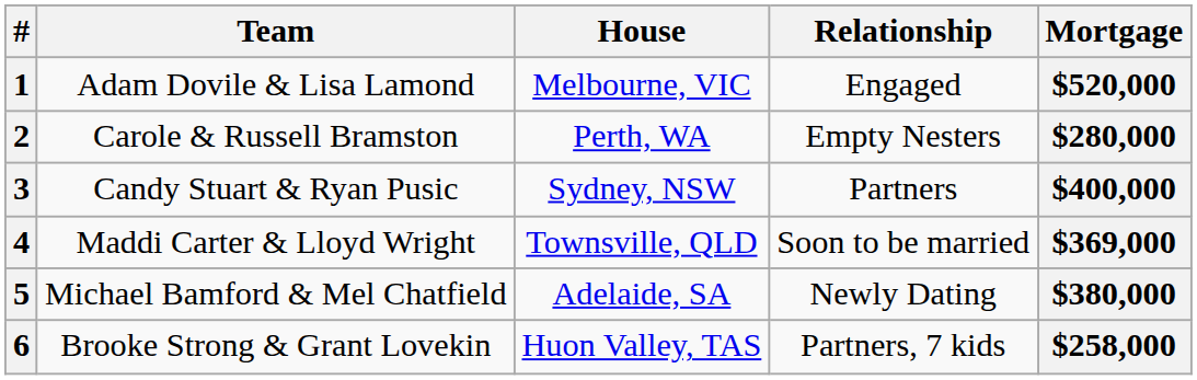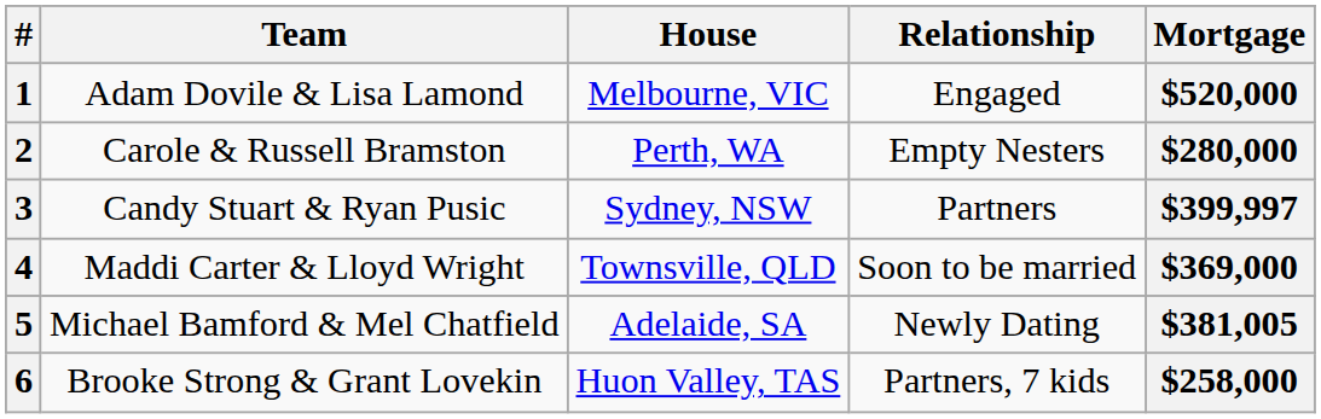 <table class="wikitable" style="text-align:center">
 <tr valign="top">
 <th>#</th>
 <th>Team</th>
 <th>House</th>
 <th>Relationship</th>
 <th>Mortgage</th>
 </tr>
 <tr>
 <th scope="col" style="background; color:black;">1</th>
 <td>Adam Dovile & Lisa Lamond</td>
 <td><a href='#'>Melbourne, VIC</a></td>
 <td>Engaged</td>
 <th>$520,000</th>
 </tr>
 <tr>
 <th scope="col" style="background:; color:black;">2</th>
 <td>Carole & Russell Bramston</td>
 <td><a href='#'>Perth, WA</a></td>
 <td>Empty Nesters</td>
 <th>$280,000</th>
 </tr>
 <tr>
 <th scope="col" style="background:; color:black;">3</th>
 <td>Candy Stuart & Ryan Pusic</td>
 <td><a href='#'>Sydney, NSW</a></td>
 <td>Partners</td>
-<th>$400,000</th>
+<th>$399,997</th>
 </tr>
 <tr>
 <th scope="col" style="background:; color:black;">4</th>
 <td>Maddi Carter & Lloyd Wright</td>
 <td><a href='#'>Townsville, QLD</a></td>
 <td>Soon to be married</td>
 <th>$369,000</th>
 </tr>
 <tr>
 <th scope="col" style="background:; color:black;">5</th>
 <td>Michael Bamford & Mel Chatfield</td>
 <td><a href='#'>Adelaide, SA</a></td>
 <td>Newly Dating</td>
-<th>$380,000</th>
+<th>$381,005</th>
 </tr>
 <tr>
 <th scope="col" style="background:; color:black;">6</th>
 <td>Brooke Strong & Grant Lovekin</td>
 <td><a href='#'>Huon Valley, TAS</a></td>
 <td>Partners, 7 kids</td>
 <th>$258,000</th>
 </tr>
 </table>
